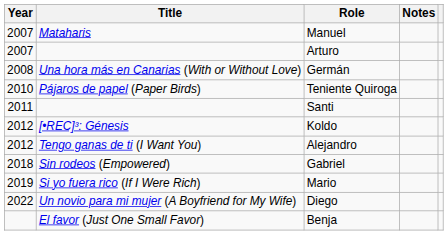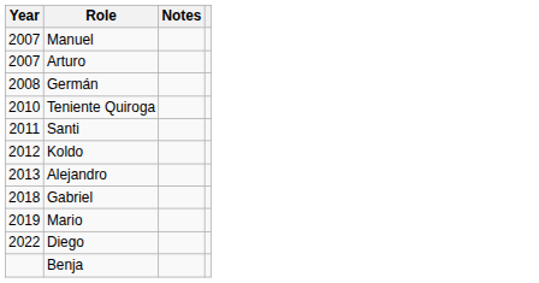 <table class="wikitable sortable">
 <tr>
 <th>Year</th>
-<th>Title</th>
 <th>Role</th>
 <th class="unsortable">Notes</th>
 <th class="unsortable"></th>
 </tr>
 <tr>
 <td align = "center">2007</td>
-<td><em><a href='#'>Mataharis</a></em></td>
 <td>Manuel</td>
 <td></td>
 <td align = "center"></td>
 </tr>
 <tr>
 <td align = "center">2007</td>
-<td><em></em></td>
 <td>Arturo</td>
 <td></td>
 <td align = "center"></td>
 </tr>
 <tr>
 <td align = "center">2008</td>
-<td><em><a href='#'>Una hora más en Canarias</a></em> (<em>With or Without Love</em>)</td>
 <td>Germán</td>
 <td></td>
 <td align = "center"></td>
 </tr>
 <tr>
 <td align = "center">2010</td>
-<td><em><a href='#'>Pájaros de papel</a></em> (<em>Paper Birds</em>)</td>
 <td>Teniente Quiroga</td>
 <td></td>
 <td align = "center"></td>
 </tr>
 <tr>
 <td align = "center">2011</td>
-<td><em></em></td>
 <td>Santi</td>
 <td></td>
 <td align = "center"></td>
 </tr>
 <tr>
 <td align = "center">2012</td>
-<td><em><a href='#'>[•REC]³: Génesis</a></em></td>
 <td>Koldo</td>
 <td></td>
 <td align = "center"></td>
 </tr>
 <tr>
-<td align = "center">2012</td>
-<td><em><a href='#'>Tengo ganas de ti</a></em> (<em>I Want You</em>)</td>
+<td align = "center">2013</td>
 <td>Alejandro</td>
 <td></td>
 <td align = "center"></td>
 </tr>
 <tr>
 <td align = "center">2018</td>
-<td><em><a href='#'>Sin rodeos</a></em> (<em>Empowered</em>)</td>
 <td>Gabriel</td>
 <td></td>
 <td align = "center"></td>
 </tr>
 <tr>
 <td align = "center">2019</td>
-<td><em><a href='#'>Si yo fuera rico</a></em> (<em>If I Were Rich</em>)</td>
 <td>Mario</td>
 <td></td>
 <td align = "center"></td>
 </tr>
 <tr>
 <td align = "center">2022</td>
-<td><em><a href='#'>Un novio para mi mujer</a></em> (<em>A Boyfriend for My Wife</em>)</td>
 <td>Diego</td>
 <td></td>
 <td align = "center"></td>
 </tr>
 <tr>
 <td></td>
-<td><em><a href='#'>El favor</a></em> (<em>Just One Small Favor</em>)</td>
 <td>Benja</td>
 <td></td>
 <td></td>
 </tr>
 </table>
